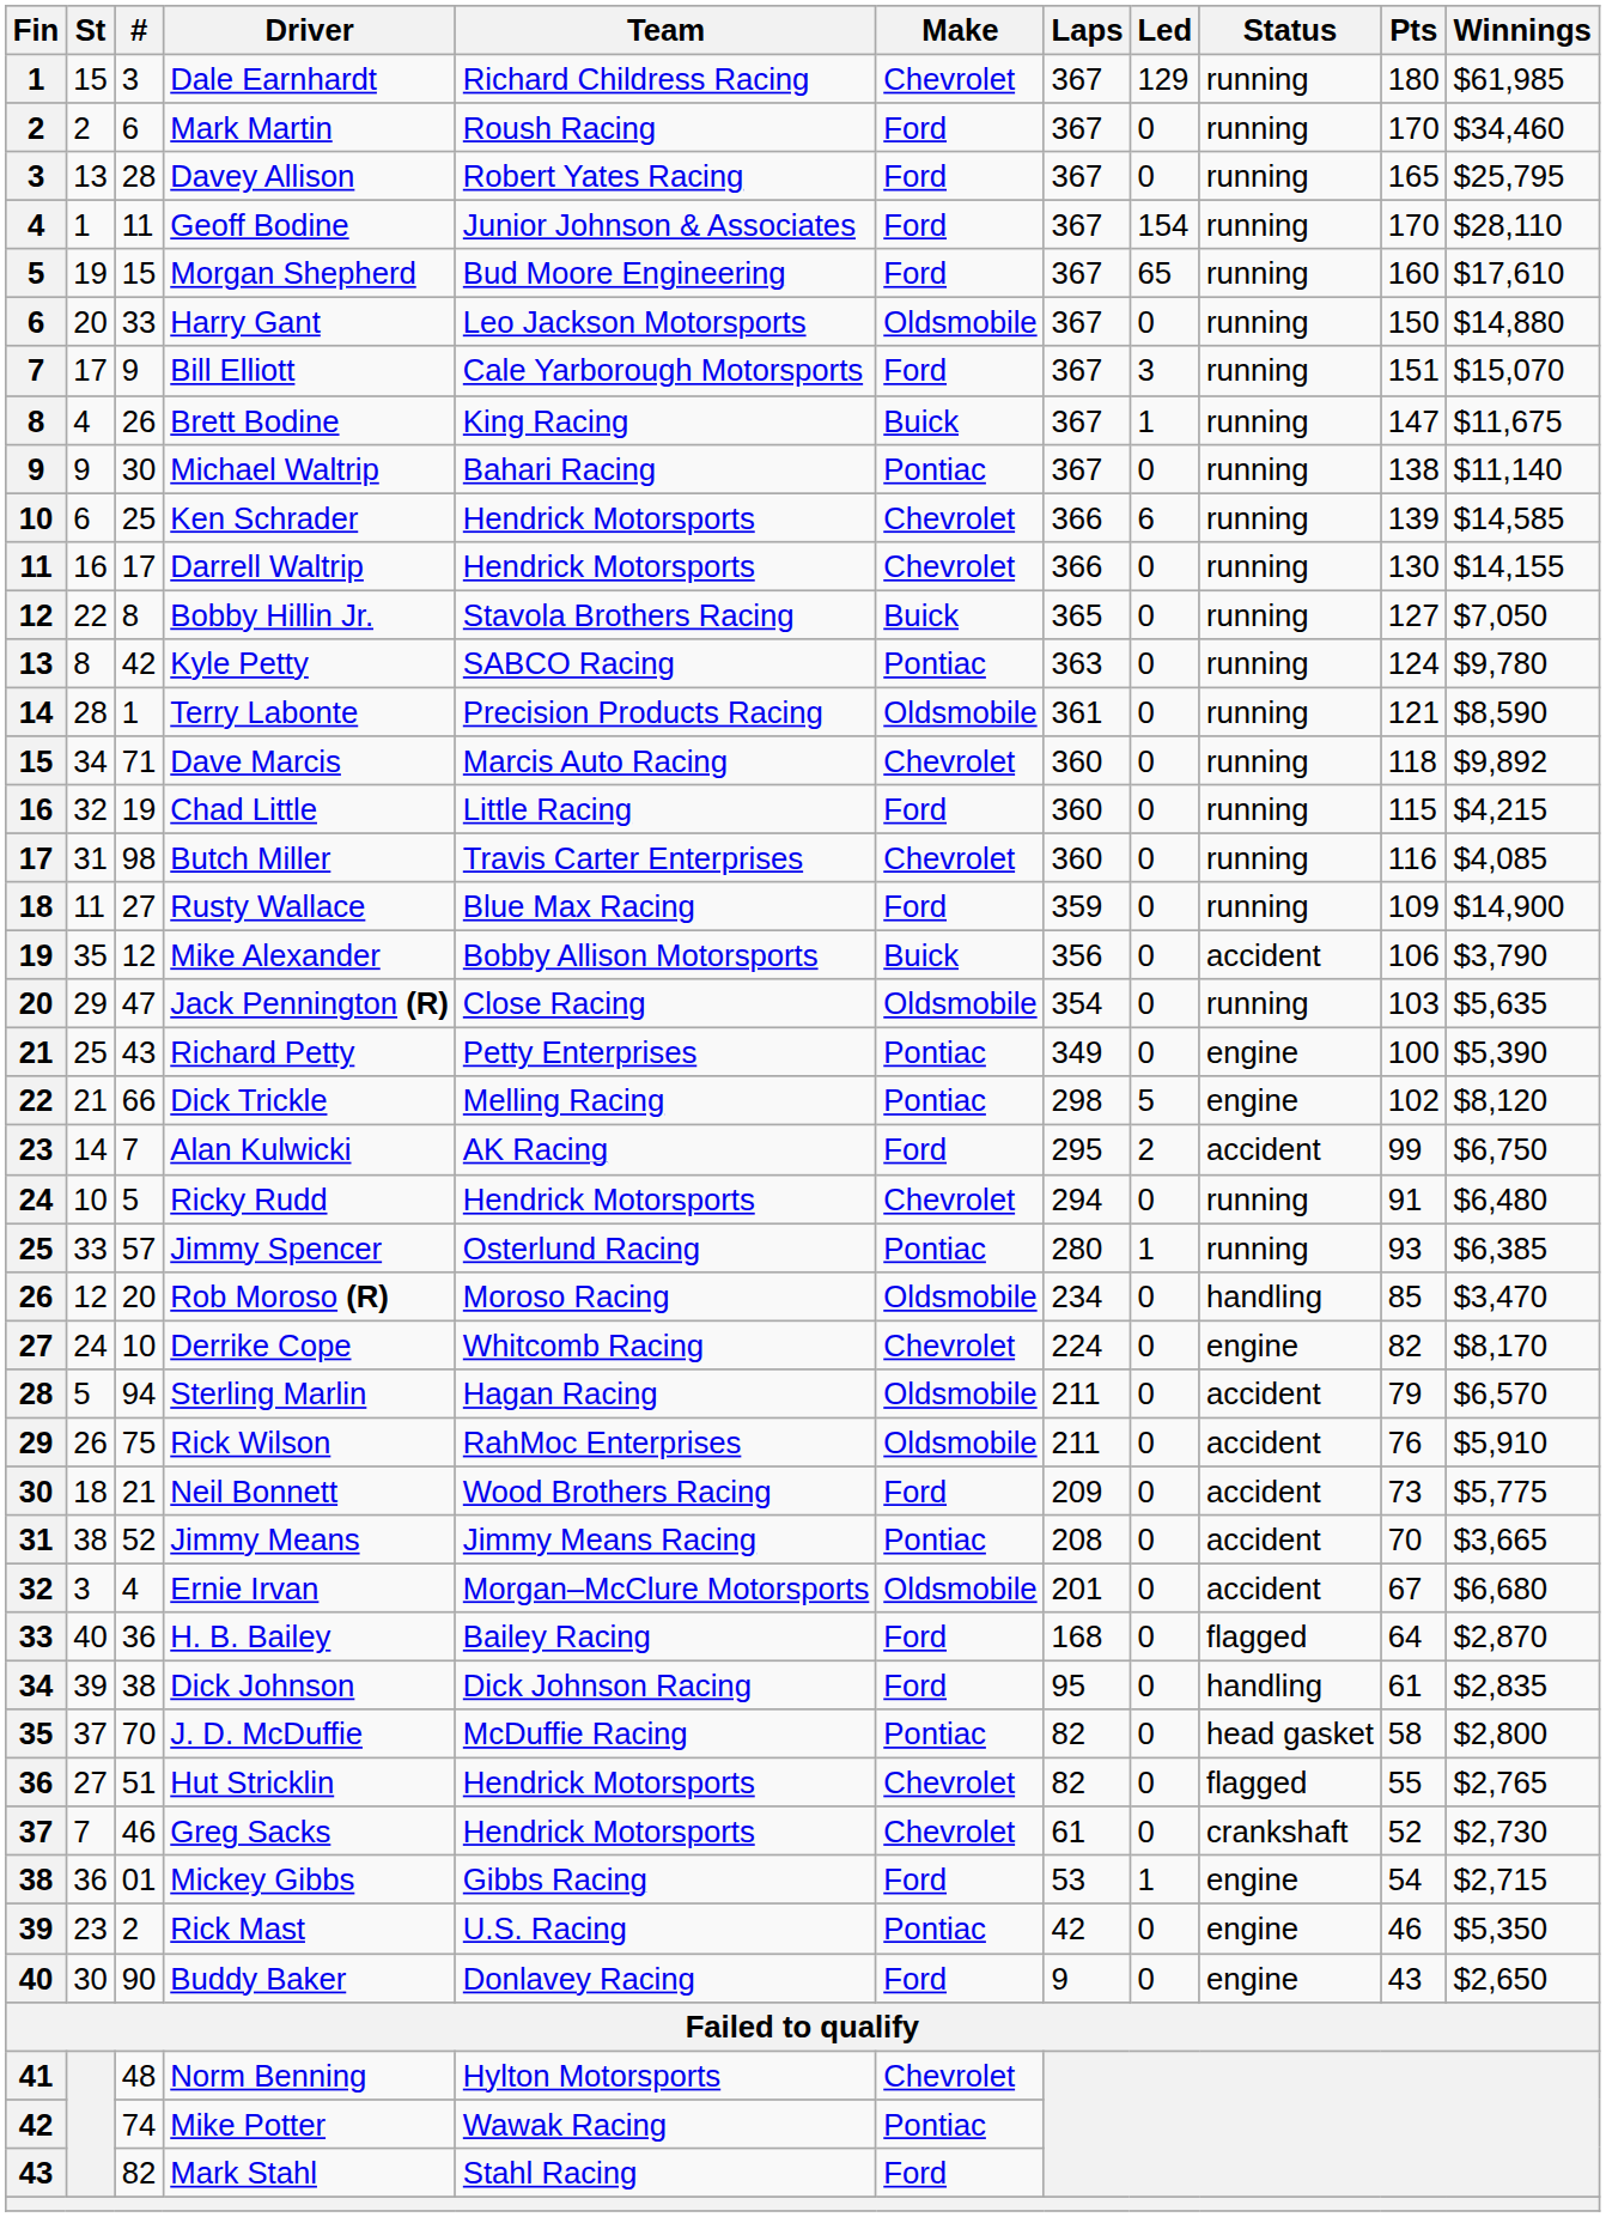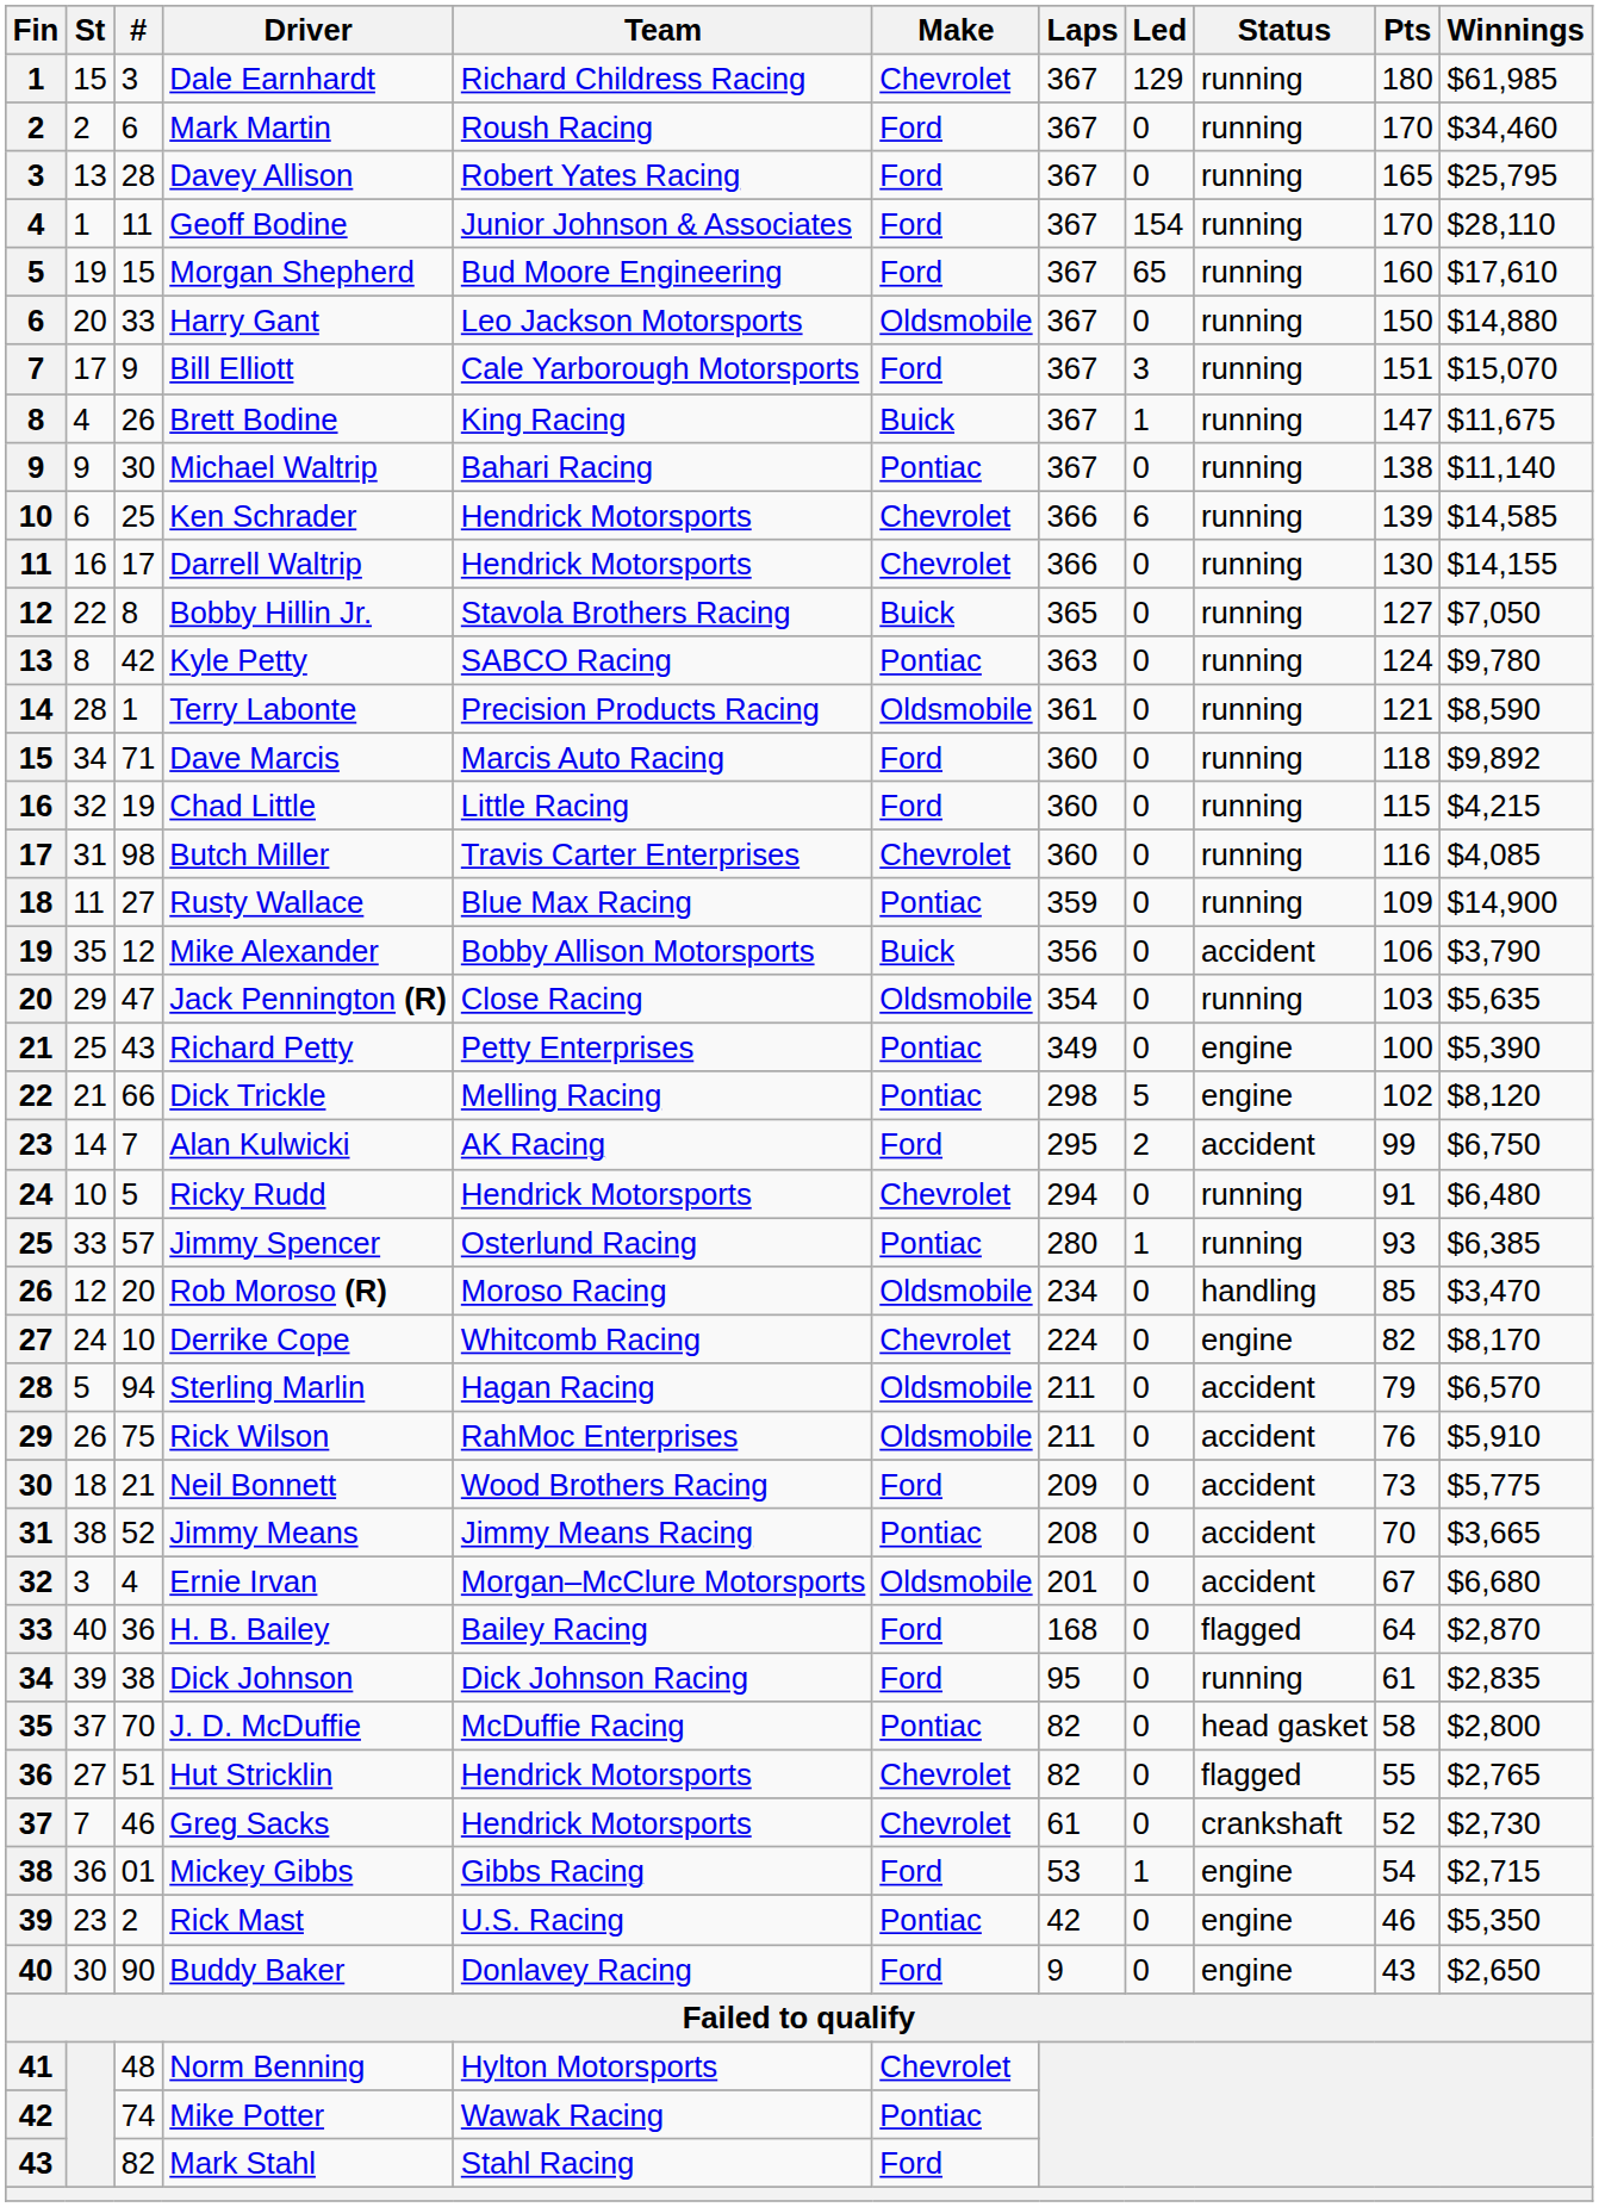 <table class="wikitable" style="font-size:95%">
 <tr>
 <th>Fin</th>
 <th>St</th>
 <th>#</th>
 <th>Driver</th>
 <th>Team</th>
 <th>Make</th>
 <th>Laps</th>
 <th>Led</th>
 <th>Status</th>
 <th>Pts</th>
 <th>Winnings</th>
 </tr>
 <tr>
 <th>1</th>
 <td>15</td>
 <td>3</td>
 <td><a href='#'>Dale Earnhardt</a></td>
 <td><a href='#'>Richard Childress Racing</a></td>
 <td><a href='#'>Chevrolet</a></td>
 <td>367</td>
 <td>129</td>
 <td>running</td>
 <td>180</td>
 <td>$61,985</td>
 </tr>
 <tr>
 <th>2</th>
 <td>2</td>
 <td>6</td>
 <td><a href='#'>Mark Martin</a></td>
 <td><a href='#'>Roush Racing</a></td>
 <td><a href='#'>Ford</a></td>
 <td>367</td>
 <td>0</td>
 <td>running</td>
 <td>170</td>
 <td>$34,460</td>
 </tr>
 <tr>
 <th>3</th>
 <td>13</td>
 <td>28</td>
 <td><a href='#'>Davey Allison</a></td>
 <td><a href='#'>Robert Yates Racing</a></td>
 <td><a href='#'>Ford</a></td>
 <td>367</td>
 <td>0</td>
 <td>running</td>
 <td>165</td>
 <td>$25,795</td>
 </tr>
 <tr>
 <th>4</th>
 <td>1</td>
 <td>11</td>
 <td><a href='#'>Geoff Bodine</a></td>
 <td><a href='#'>Junior Johnson & Associates</a></td>
 <td><a href='#'>Ford</a></td>
 <td>367</td>
 <td>154</td>
 <td>running</td>
 <td>170</td>
 <td>$28,110</td>
 </tr>
 <tr>
 <th>5</th>
 <td>19</td>
 <td>15</td>
 <td><a href='#'>Morgan Shepherd</a></td>
 <td><a href='#'>Bud Moore Engineering</a></td>
 <td><a href='#'>Ford</a></td>
 <td>367</td>
 <td>65</td>
 <td>running</td>
 <td>160</td>
 <td>$17,610</td>
 </tr>
 <tr>
 <th>6</th>
 <td>20</td>
 <td>33</td>
 <td><a href='#'>Harry Gant</a></td>
 <td><a href='#'>Leo Jackson Motorsports</a></td>
 <td><a href='#'>Oldsmobile</a></td>
 <td>367</td>
 <td>0</td>
 <td>running</td>
 <td>150</td>
 <td>$14,880</td>
 </tr>
 <tr>
 <th>7</th>
 <td>17</td>
 <td>9</td>
 <td><a href='#'>Bill Elliott</a></td>
 <td><a href='#'>Cale Yarborough Motorsports</a></td>
 <td><a href='#'>Ford</a></td>
 <td>367</td>
 <td>3</td>
 <td>running</td>
 <td>151</td>
 <td>$15,070</td>
 </tr>
 <tr>
 <th>8</th>
 <td>4</td>
 <td>26</td>
 <td><a href='#'>Brett Bodine</a></td>
 <td><a href='#'>King Racing</a></td>
 <td><a href='#'>Buick</a></td>
 <td>367</td>
 <td>1</td>
 <td>running</td>
 <td>147</td>
 <td>$11,675</td>
 </tr>
 <tr>
 <th>9</th>
 <td>9</td>
 <td>30</td>
 <td><a href='#'>Michael Waltrip</a></td>
 <td><a href='#'>Bahari Racing</a></td>
 <td><a href='#'>Pontiac</a></td>
 <td>367</td>
 <td>0</td>
 <td>running</td>
 <td>138</td>
 <td>$11,140</td>
 </tr>
 <tr>
 <th>10</th>
 <td>6</td>
 <td>25</td>
 <td><a href='#'>Ken Schrader</a></td>
 <td><a href='#'>Hendrick Motorsports</a></td>
 <td><a href='#'>Chevrolet</a></td>
 <td>366</td>
 <td>6</td>
 <td>running</td>
 <td>139</td>
 <td>$14,585</td>
 </tr>
 <tr>
 <th>11</th>
 <td>16</td>
 <td>17</td>
 <td><a href='#'>Darrell Waltrip</a></td>
 <td><a href='#'>Hendrick Motorsports</a></td>
 <td><a href='#'>Chevrolet</a></td>
 <td>366</td>
 <td>0</td>
 <td>running</td>
 <td>130</td>
 <td>$14,155</td>
 </tr>
 <tr>
 <th>12</th>
 <td>22</td>
 <td>8</td>
 <td><a href='#'>Bobby Hillin Jr.</a></td>
 <td><a href='#'>Stavola Brothers Racing</a></td>
 <td><a href='#'>Buick</a></td>
 <td>365</td>
 <td>0</td>
 <td>running</td>
 <td>127</td>
 <td>$7,050</td>
 </tr>
 <tr>
 <th>13</th>
 <td>8</td>
 <td>42</td>
 <td><a href='#'>Kyle Petty</a></td>
 <td><a href='#'>SABCO Racing</a></td>
 <td><a href='#'>Pontiac</a></td>
 <td>363</td>
 <td>0</td>
 <td>running</td>
 <td>124</td>
 <td>$9,780</td>
 </tr>
 <tr>
 <th>14</th>
 <td>28</td>
 <td>1</td>
 <td><a href='#'>Terry Labonte</a></td>
 <td><a href='#'>Precision Products Racing</a></td>
 <td><a href='#'>Oldsmobile</a></td>
 <td>361</td>
 <td>0</td>
 <td>running</td>
 <td>121</td>
 <td>$8,590</td>
 </tr>
 <tr>
 <th>15</th>
 <td>34</td>
 <td>71</td>
 <td><a href='#'>Dave Marcis</a></td>
 <td><a href='#'>Marcis Auto Racing</a></td>
-<td><a href='#'>Chevrolet</a></td>
+<td><a href='#'>Ford</a></td>
 <td>360</td>
 <td>0</td>
 <td>running</td>
 <td>118</td>
 <td>$9,892</td>
 </tr>
 <tr>
 <th>16</th>
 <td>32</td>
 <td>19</td>
 <td><a href='#'>Chad Little</a></td>
 <td><a href='#'>Little Racing</a></td>
 <td><a href='#'>Ford</a></td>
 <td>360</td>
 <td>0</td>
 <td>running</td>
 <td>115</td>
 <td>$4,215</td>
 </tr>
 <tr>
 <th>17</th>
 <td>31</td>
 <td>98</td>
 <td><a href='#'>Butch Miller</a></td>
 <td><a href='#'>Travis Carter Enterprises</a></td>
 <td><a href='#'>Chevrolet</a></td>
 <td>360</td>
 <td>0</td>
 <td>running</td>
 <td>116</td>
 <td>$4,085</td>
 </tr>
 <tr>
 <th>18</th>
 <td>11</td>
 <td>27</td>
 <td><a href='#'>Rusty Wallace</a></td>
 <td><a href='#'>Blue Max Racing</a></td>
-<td><a href='#'>Ford</a></td>
+<td><a href='#'>Pontiac</a></td>
 <td>359</td>
 <td>0</td>
 <td>running</td>
 <td>109</td>
 <td>$14,900</td>
 </tr>
 <tr>
 <th>19</th>
 <td>35</td>
 <td>12</td>
 <td><a href='#'>Mike Alexander</a></td>
 <td><a href='#'>Bobby Allison Motorsports</a></td>
 <td><a href='#'>Buick</a></td>
 <td>356</td>
 <td>0</td>
 <td>accident</td>
 <td>106</td>
 <td>$3,790</td>
 </tr>
 <tr>
 <th>20</th>
 <td>29</td>
 <td>47</td>
 <td><a href='#'>Jack Pennington</a> <strong>(R)</strong></td>
 <td><a href='#'>Close Racing</a></td>
 <td><a href='#'>Oldsmobile</a></td>
 <td>354</td>
 <td>0</td>
 <td>running</td>
 <td>103</td>
 <td>$5,635</td>
 </tr>
 <tr>
 <th>21</th>
 <td>25</td>
 <td>43</td>
 <td><a href='#'>Richard Petty</a></td>
 <td><a href='#'>Petty Enterprises</a></td>
 <td><a href='#'>Pontiac</a></td>
 <td>349</td>
 <td>0</td>
 <td>engine</td>
 <td>100</td>
 <td>$5,390</td>
 </tr>
 <tr>
 <th>22</th>
 <td>21</td>
 <td>66</td>
 <td><a href='#'>Dick Trickle</a></td>
 <td><a href='#'>Melling Racing</a></td>
 <td><a href='#'>Pontiac</a></td>
 <td>298</td>
 <td>5</td>
 <td>engine</td>
 <td>102</td>
 <td>$8,120</td>
 </tr>
 <tr>
 <th>23</th>
 <td>14</td>
 <td>7</td>
 <td><a href='#'>Alan Kulwicki</a></td>
 <td><a href='#'>AK Racing</a></td>
 <td><a href='#'>Ford</a></td>
 <td>295</td>
 <td>2</td>
 <td>accident</td>
 <td>99</td>
 <td>$6,750</td>
 </tr>
 <tr>
 <th>24</th>
 <td>10</td>
 <td>5</td>
 <td><a href='#'>Ricky Rudd</a></td>
 <td><a href='#'>Hendrick Motorsports</a></td>
 <td><a href='#'>Chevrolet</a></td>
 <td>294</td>
 <td>0</td>
 <td>running</td>
 <td>91</td>
 <td>$6,480</td>
 </tr>
 <tr>
 <th>25</th>
 <td>33</td>
 <td>57</td>
 <td><a href='#'>Jimmy Spencer</a></td>
 <td><a href='#'>Osterlund Racing</a></td>
 <td><a href='#'>Pontiac</a></td>
 <td>280</td>
 <td>1</td>
 <td>running</td>
 <td>93</td>
 <td>$6,385</td>
 </tr>
 <tr>
 <th>26</th>
 <td>12</td>
 <td>20</td>
 <td><a href='#'>Rob Moroso</a> <strong>(R)</strong></td>
 <td><a href='#'>Moroso Racing</a></td>
 <td><a href='#'>Oldsmobile</a></td>
 <td>234</td>
 <td>0</td>
 <td>handling</td>
 <td>85</td>
 <td>$3,470</td>
 </tr>
 <tr>
 <th>27</th>
 <td>24</td>
 <td>10</td>
 <td><a href='#'>Derrike Cope</a></td>
 <td><a href='#'>Whitcomb Racing</a></td>
 <td><a href='#'>Chevrolet</a></td>
 <td>224</td>
 <td>0</td>
 <td>engine</td>
 <td>82</td>
 <td>$8,170</td>
 </tr>
 <tr>
 <th>28</th>
 <td>5</td>
 <td>94</td>
 <td><a href='#'>Sterling Marlin</a></td>
 <td><a href='#'>Hagan Racing</a></td>
 <td><a href='#'>Oldsmobile</a></td>
 <td>211</td>
 <td>0</td>
 <td>accident</td>
 <td>79</td>
 <td>$6,570</td>
 </tr>
 <tr>
 <th>29</th>
 <td>26</td>
 <td>75</td>
 <td><a href='#'>Rick Wilson</a></td>
 <td><a href='#'>RahMoc Enterprises</a></td>
 <td><a href='#'>Oldsmobile</a></td>
 <td>211</td>
 <td>0</td>
 <td>accident</td>
 <td>76</td>
 <td>$5,910</td>
 </tr>
 <tr>
 <th>30</th>
 <td>18</td>
 <td>21</td>
 <td><a href='#'>Neil Bonnett</a></td>
 <td><a href='#'>Wood Brothers Racing</a></td>
 <td><a href='#'>Ford</a></td>
 <td>209</td>
 <td>0</td>
 <td>accident</td>
 <td>73</td>
 <td>$5,775</td>
 </tr>
 <tr>
 <th>31</th>
 <td>38</td>
 <td>52</td>
 <td><a href='#'>Jimmy Means</a></td>
 <td><a href='#'>Jimmy Means Racing</a></td>
 <td><a href='#'>Pontiac</a></td>
 <td>208</td>
 <td>0</td>
 <td>accident</td>
 <td>70</td>
 <td>$3,665</td>
 </tr>
 <tr>
 <th>32</th>
 <td>3</td>
 <td>4</td>
 <td><a href='#'>Ernie Irvan</a></td>
 <td><a href='#'>Morgan–McClure Motorsports</a></td>
 <td><a href='#'>Oldsmobile</a></td>
 <td>201</td>
 <td>0</td>
 <td>accident</td>
 <td>67</td>
 <td>$6,680</td>
 </tr>
 <tr>
 <th>33</th>
 <td>40</td>
 <td>36</td>
 <td><a href='#'>H. B. Bailey</a></td>
 <td><a href='#'>Bailey Racing</a></td>
 <td><a href='#'>Ford</a></td>
 <td>168</td>
 <td>0</td>
 <td>flagged</td>
 <td>64</td>
 <td>$2,870</td>
 </tr>
 <tr>
 <th>34</th>
 <td>39</td>
 <td>38</td>
 <td><a href='#'>Dick Johnson</a></td>
 <td><a href='#'>Dick Johnson Racing</a></td>
 <td><a href='#'>Ford</a></td>
 <td>95</td>
 <td>0</td>
-<td>handling</td>
+<td>running</td>
 <td>61</td>
 <td>$2,835</td>
 </tr>
 <tr>
 <th>35</th>
 <td>37</td>
 <td>70</td>
 <td><a href='#'>J. D. McDuffie</a></td>
 <td><a href='#'>McDuffie Racing</a></td>
 <td><a href='#'>Pontiac</a></td>
 <td>82</td>
 <td>0</td>
 <td>head gasket</td>
 <td>58</td>
 <td>$2,800</td>
 </tr>
 <tr>
 <th>36</th>
 <td>27</td>
 <td>51</td>
 <td><a href='#'>Hut Stricklin</a></td>
 <td><a href='#'>Hendrick Motorsports</a></td>
 <td><a href='#'>Chevrolet</a></td>
 <td>82</td>
 <td>0</td>
 <td>flagged</td>
 <td>55</td>
 <td>$2,765</td>
 </tr>
 <tr>
 <th>37</th>
 <td>7</td>
 <td>46</td>
 <td><a href='#'>Greg Sacks</a></td>
 <td><a href='#'>Hendrick Motorsports</a></td>
 <td><a href='#'>Chevrolet</a></td>
 <td>61</td>
 <td>0</td>
 <td>crankshaft</td>
 <td>52</td>
 <td>$2,730</td>
 </tr>
 <tr>
 <th>38</th>
 <td>36</td>
 <td>01</td>
 <td><a href='#'>Mickey Gibbs</a></td>
 <td><a href='#'>Gibbs Racing</a></td>
 <td><a href='#'>Ford</a></td>
 <td>53</td>
 <td>1</td>
 <td>engine</td>
 <td>54</td>
 <td>$2,715</td>
 </tr>
 <tr>
 <th>39</th>
 <td>23</td>
 <td>2</td>
 <td><a href='#'>Rick Mast</a></td>
 <td><a href='#'>U.S. Racing</a></td>
 <td><a href='#'>Pontiac</a></td>
 <td>42</td>
 <td>0</td>
 <td>engine</td>
 <td>46</td>
 <td>$5,350</td>
 </tr>
 <tr>
 <th>40</th>
 <td>30</td>
 <td>90</td>
 <td><a href='#'>Buddy Baker</a></td>
 <td><a href='#'>Donlavey Racing</a></td>
 <td><a href='#'>Ford</a></td>
 <td>9</td>
 <td>0</td>
 <td>engine</td>
 <td>43</td>
 <td>$2,650</td>
 </tr>
 <tr>
 <th colspan="11">Failed to qualify</th>
 </tr>
 <tr>
 <th>41</th>
 <th rowspan="3"></th>
 <td>48</td>
 <td><a href='#'>Norm Benning</a></td>
 <td><a href='#'>Hylton Motorsports</a></td>
 <td><a href='#'>Chevrolet</a></td>
 <th colspan="5" rowspan="3"></th>
 </tr>
 <tr>
 <th>42</th>
 <td>74</td>
 <td><a href='#'>Mike Potter</a></td>
 <td><a href='#'>Wawak Racing</a></td>
 <td><a href='#'>Pontiac</a></td>
 </tr>
 <tr>
 <th>43</th>
 <td>82</td>
 <td><a href='#'>Mark Stahl</a></td>
 <td><a href='#'>Stahl Racing</a></td>
 <td><a href='#'>Ford</a></td>
 </tr>
 <tr>
 <th colspan="11"></th>
 </tr>
 </table>
